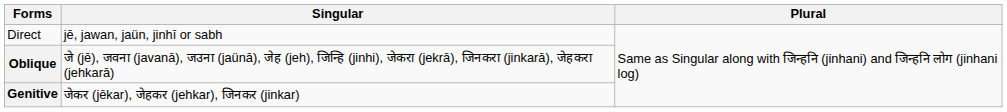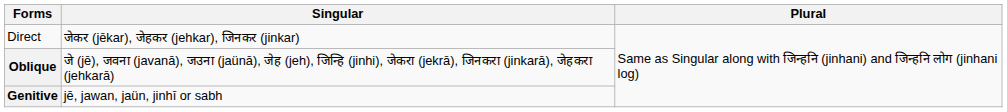 <table class="wikitable">
 <tr>
 <th>Forms</th>
 <th>Singular</th>
 <th>Plural</th>
 </tr>
 <tr>
 <td>Direct</td>
-<td>jē, jawan, jaün, jinhī or sabh</td>
+<td>जेकर (jēkar), जेहकर (jehkar), जिनकर (jinkar)</td>
 <td rowspan="3">Same as Singular along with जिन्हनि (jinhani) and  जिन्हनि लोग (jinhani log)</td>
 </tr>
 <tr>
 <th>Oblique</th>
 <td>जे (jē), जवना (javanā), जउना (jaünā), जेह (jeh), जिन्हि (jinhi), जेकरा (jekrā), जिनकरा (jinkarā), जेहकरा (jehkarā)</td>
 </tr>
 <tr>
 <th>Genitive</th>
-<td>जेकर (jēkar), जेहकर (jehkar), जिनकर (jinkar)</td>
+<td>jē, jawan, jaün, jinhī or sabh</td>
 </tr>
 </table>
